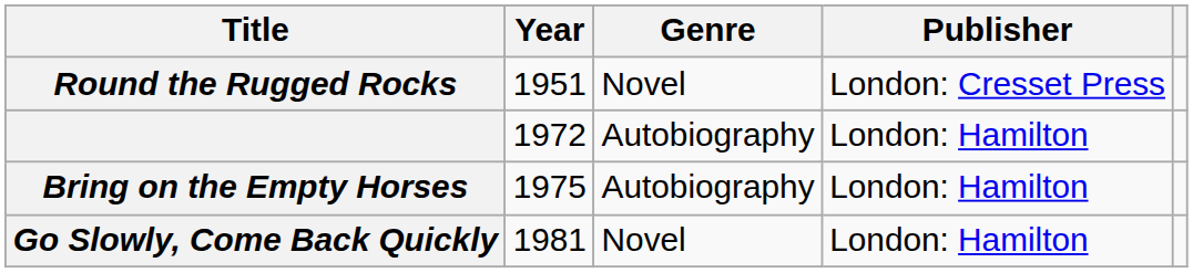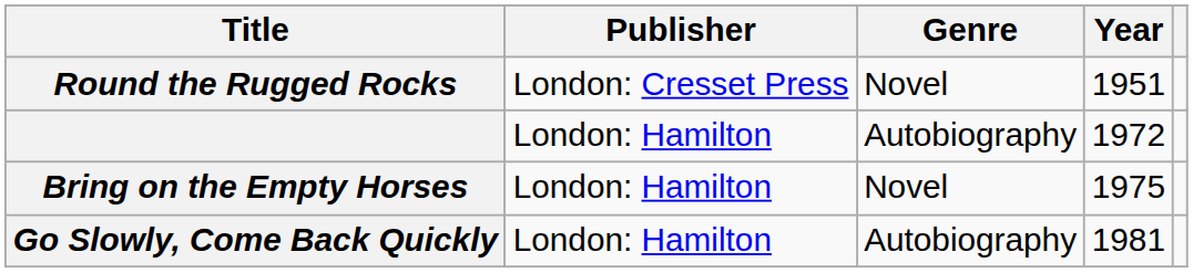 <table class="wikitable plainrowheaders sortable" style="margin-right: 0;">
 <tr>
 <th scope="col">Title</th>
+<th scope="col" class="unsortable">Publisher</th>
+<th scope="col">Genre</th>
 <th scope="col">Year</th>
-<th scope="col">Genre</th>
-<th scope="col" class="unsortable">Publisher</th>
 <th scope="col" class="unsortable"></th>
 </tr>
 <tr>
 <th scope="row"><em>Round the Rugged Rocks</em></th>
+<td>London: <a href='#'>Cresset Press</a></td>
+<td>Novel</td>
 <td>1951</td>
-<td>Novel</td>
-<td>London: <a href='#'>Cresset Press</a></td>
 <td style="text-align: center;"></td>
 </tr>
 <tr>
 <th scope="row"></th>
+<td>London: <a href='#'>Hamilton</a></td>
+<td>Autobiography</td>
 <td>1972</td>
-<td>Autobiography</td>
-<td>London: <a href='#'>Hamilton</a></td>
 <td style="text-align: center;"></td>
 </tr>
 <tr>
 <th scope="row"><em>Bring on the Empty Horses</em></th>
+<td>London: <a href='#'>Hamilton</a></td>
+<td>Novel</td>
 <td>1975</td>
-<td>Autobiography</td>
-<td>London: <a href='#'>Hamilton</a></td>
 <td style="text-align: center;"></td>
 </tr>
 <tr>
 <th scope="row"><em>Go Slowly, Come Back Quickly</em></th>
+<td>London: <a href='#'>Hamilton</a></td>
+<td>Autobiography</td>
 <td>1981</td>
-<td>Novel</td>
-<td>London: <a href='#'>Hamilton</a></td>
 <td style="text-align: center;"></td>
 </tr>
 </table>
